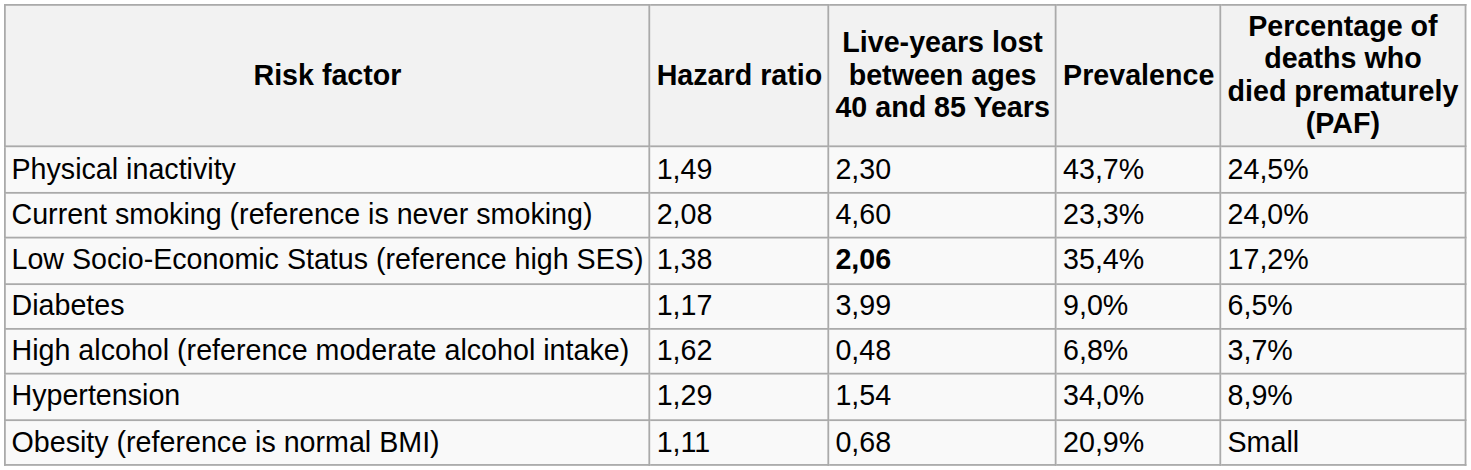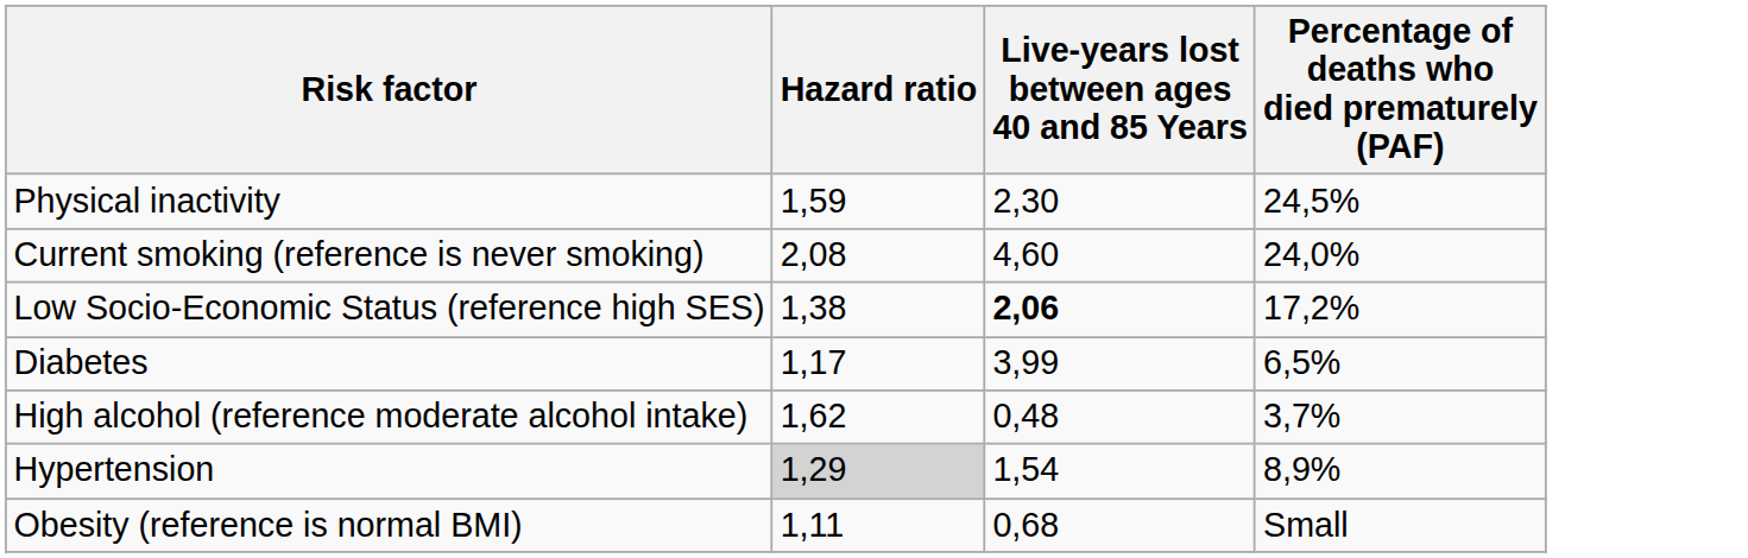 <table class="wikitable">
 <tr>
 <th>Risk factor</th>
 <th>Hazard ratio</th>
 <th>Live-years lost<br>between ages<br>40 and 85 Years</th>
-<th>Prevalence</th>
 <th>Percentage of<br>deaths who<br>died prematurely<br>(PAF)</th>
 </tr>
 <tr>
 <td>Physical inactivity</td>
-<td>1,49</td>
+<td>1,59</td>
 <td>2,30</td>
-<td>43,7%</td>
 <td>24,5%</td>
 </tr>
 <tr>
 <td>Current smoking (reference  is never smoking)</td>
 <td>2,08</td>
 <td>4,60</td>
-<td>23,3%</td>
 <td>24,0%</td>
 </tr>
 <tr>
 <td>Low Socio-Economic Status (reference  high SES)</td>
 <td>1,38</td>
 <td><strong>2,06</strong></td>
-<td>35,4%</td>
 <td>17,2%</td>
 </tr>
 <tr>
 <td>Diabetes</td>
 <td>1,17</td>
 <td>3,99</td>
-<td>9,0%</td>
 <td>6,5%</td>
 </tr>
 <tr>
 <td>High alcohol (reference  moderate alcohol intake)</td>
 <td>1,62</td>
 <td>0,48</td>
-<td>6,8%</td>
 <td>3,7%</td>
 </tr>
 <tr>
 <td>Hypertension</td>
-<td>1,29</td>
+<td style="background: lightgrey;">1,29</td>
 <td>1,54</td>
-<td>34,0%</td>
 <td>8,9%</td>
 </tr>
 <tr>
 <td>Obesity (reference is normal  BMI)</td>
 <td>1,11</td>
 <td>0,68</td>
-<td>20,9%</td>
 <td>Small</td>
 </tr>
 </table>
